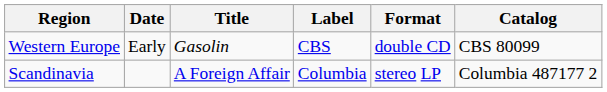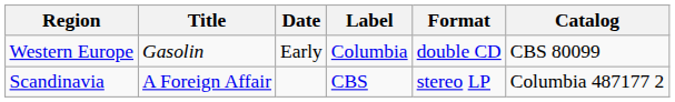 <table class="wikitable">
 <tr>
 <th>Region</th>
+<th>Title</th>
 <th>Date</th>
-<th>Title</th>
 <th>Label</th>
 <th>Format</th>
 <th>Catalog </th>
 </tr>
 <tr>
 <td><a href='#'>Western Europe</a></td>
+<td><em>Gasolin<strong></td>
 <td>Early </td>
-<td><em>Gasolin<strong></td>
-<td><a href='#'>CBS</a></td>
+<td><a href='#'>Columbia</a></td>
 <td><a href='#'>double CD</a></td>
 <td>CBS 80099</td>
 </tr>
 <tr>
 <td><a href='#'>Scandinavia</a></td>
+<td></em><a href='#'>A Foreign Affair</a><em></td>
 <td></td>
-<td></em><a href='#'>A Foreign Affair</a><em></td>
-<td><a href='#'>Columbia</a></td>
+<td><a href='#'>CBS</a></td>
 <td><a href='#'>stereo</a> <a href='#'>LP</a></td>
 <td>Columbia 487177 2</td>
 </tr>
 </table>
